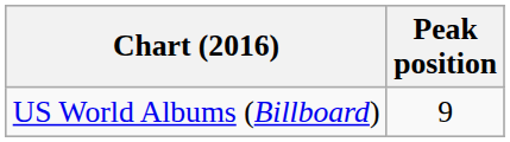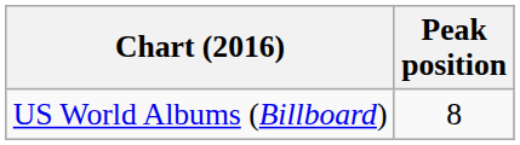 <table class="wikitable sortable plainrowheaders" style="text-align:center">
 <tr>
 <th scope="col">Chart (2016)</th>
 <th scope="col">Peak<br>position</th>
 </tr>
 <tr>
 <td><a href='#'>US World Albums</a> (<em><a href='#'>Billboard</a></em>)</td>
-<td>9</td>
+<td>8</td>
 </tr>
 </table>
